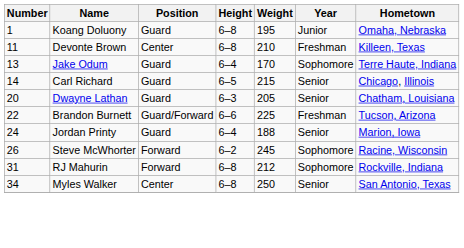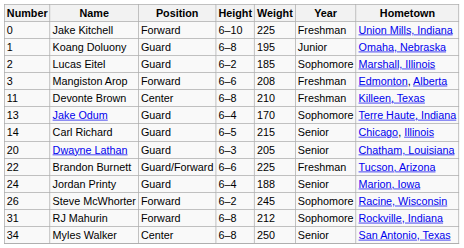 <table class="wikitable" style="font-size: 95%;">
 <tr>
 <th>Number</th>
 <th>Name</th>
 <th>Position</th>
 <th>Height</th>
 <th>Weight</th>
 <th>Year</th>
 <th>Hometown</th>
 </tr>
 <tr>
+<td>0</td>
+<td>Jake Kitchell</td>
+<td>Forward</td>
+<td>6–10</td>
+<td>225</td>
+<td>Freshman</td>
+<td><a href='#'>Union Mills, Indiana</a></td>
+</tr>
+<tr>
 <td>1</td>
 <td>Koang Doluony</td>
 <td>Guard</td>
 <td>6–8</td>
 <td>195</td>
 <td>Junior</td>
 <td><a href='#'>Omaha, Nebraska</a></td>
+</tr>
+<tr>
+<td>2</td>
+<td>Lucas Eitel</td>
+<td>Guard</td>
+<td>6–2</td>
+<td>185</td>
+<td>Sophomore</td>
+<td><a href='#'>Marshall, Illinois</a></td>
+</tr>
+<tr>
+<td>3</td>
+<td>Mangiston Arop</td>
+<td>Forward</td>
+<td>6–6</td>
+<td>208</td>
+<td>Freshman</td>
+<td><a href='#'>Edmonton</a>, <a href='#'>Alberta</a></td>
 </tr>
 <tr>
 <td>11</td>
 <td>Devonte Brown</td>
 <td>Center</td>
 <td>6–8</td>
 <td>210</td>
 <td>Freshman</td>
 <td><a href='#'>Killeen, Texas</a></td>
 </tr>
 <tr>
 <td>13</td>
 <td><a href='#'>Jake Odum</a></td>
 <td>Guard</td>
 <td>6–4</td>
 <td>170</td>
 <td>Sophomore</td>
 <td><a href='#'>Terre Haute, Indiana</a></td>
 </tr>
 <tr>
 <td>14</td>
 <td>Carl Richard</td>
 <td>Guard</td>
 <td>6–5</td>
 <td>215</td>
 <td>Senior</td>
 <td><a href='#'>Chicago</a>, <a href='#'>Illinois</a></td>
 </tr>
 <tr>
 <td>20</td>
 <td><a href='#'>Dwayne Lathan</a></td>
 <td>Guard</td>
 <td>6–3</td>
 <td>205</td>
 <td>Senior</td>
 <td><a href='#'>Chatham, Louisiana</a></td>
 </tr>
 <tr>
 <td>22</td>
 <td>Brandon Burnett</td>
 <td>Guard/Forward</td>
 <td>6–6</td>
 <td>225</td>
 <td>Freshman</td>
 <td><a href='#'>Tucson, Arizona</a></td>
 </tr>
 <tr>
 <td>24</td>
 <td>Jordan Printy</td>
 <td>Guard</td>
 <td>6–4</td>
 <td>188</td>
 <td>Senior</td>
 <td><a href='#'>Marion, Iowa</a></td>
 </tr>
 <tr>
 <td>26</td>
 <td>Steve McWhorter</td>
 <td>Forward</td>
 <td>6–2</td>
 <td>245</td>
 <td>Sophomore</td>
 <td><a href='#'>Racine, Wisconsin</a></td>
 </tr>
 <tr>
 <td>31</td>
 <td>RJ Mahurin</td>
 <td>Forward</td>
 <td>6–8</td>
 <td>212</td>
 <td>Sophomore</td>
 <td><a href='#'>Rockville, Indiana</a></td>
 </tr>
 <tr>
 <td>34</td>
 <td>Myles Walker</td>
 <td>Center</td>
 <td>6–8</td>
 <td>250</td>
 <td>Senior</td>
 <td><a href='#'>San Antonio, Texas</a></td>
 </tr>
 <tr>
 </tr>
 </table>
